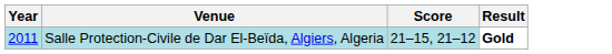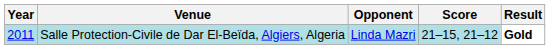 <table class="sortable wikitable" style="font-size: 90%;">
 <tr>
 <th>Year</th>
 <th>Venue</th>
+<th>Opponent</th>
 <th>Score</th>
 <th>Result</th>
 </tr>
 <tr style="background:#B0E0E6">
 <td align="center"><a href='#'>2011</a></td>
 <td align="left">Salle Protection-Civile de Dar El-Beïda, <a href='#'>Algiers</a>, Algeria</td>
+<td align="left"> <a href='#'>Linda Mazri</a></td>
 <td align="left">21–15, 21–12</td>
 <td style="text-align:left; background:white"> <strong>Gold</strong></td>
 </tr>
 </table>
